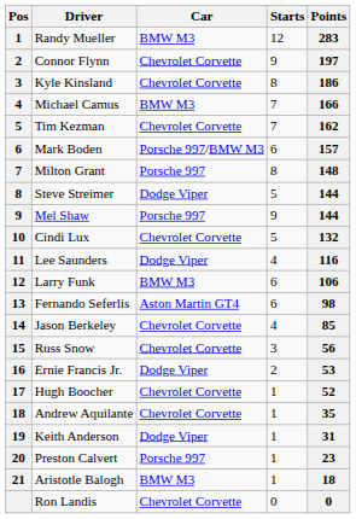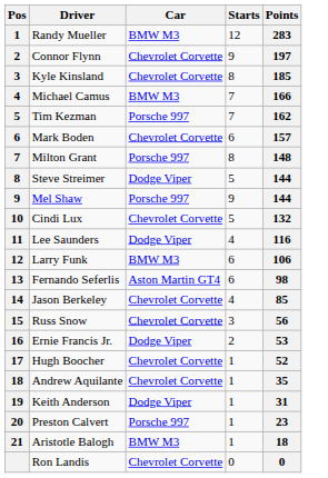 <table class="wikitable" style="font-size: 95%;">
 <tr>
 <th>Pos</th>
 <th>Driver</th>
 <th>Car</th>
 <th>Starts</th>
 <th>Points</th>
 </tr>
 <tr>
 <th>1</th>
 <td> Randy Mueller</td>
 <td><a href='#'>BMW M3</a></td>
 <td>12</td>
 <th>283</th>
 </tr>
 <tr>
 <th>2</th>
 <td> Connor Flynn</td>
 <td><a href='#'>Chevrolet Corvette</a></td>
 <td>9</td>
 <th>197</th>
 </tr>
 <tr>
 <th>3</th>
 <td> Kyle Kinsland</td>
 <td><a href='#'>Chevrolet Corvette</a></td>
 <td>8</td>
-<th>186</th>
+<th>185</th>
 </tr>
 <tr>
 <th>4</th>
 <td> Michael Camus</td>
 <td><a href='#'>BMW M3</a></td>
 <td>7</td>
 <th>166</th>
 </tr>
 <tr>
 <th>5</th>
 <td> Tim Kezman</td>
-<td><a href='#'>Chevrolet Corvette</a></td>
+<td><a href='#'>Porsche 997</a></td>
 <td>7</td>
 <th>162</th>
 </tr>
 <tr>
 <th>6</th>
 <td> Mark Boden</td>
-<td><a href='#'>Porsche 997</a>/<a href='#'>BMW M3</a></td>
+<td><a href='#'>Chevrolet Corvette</a></td>
 <td>6</td>
 <th>157</th>
 </tr>
 <tr>
 <th>7</th>
 <td> Milton Grant</td>
 <td><a href='#'>Porsche 997</a></td>
 <td>8</td>
 <th>148</th>
 </tr>
 <tr>
 <th>8</th>
 <td> Steve Streimer</td>
 <td><a href='#'>Dodge Viper</a></td>
 <td>5</td>
 <th>144</th>
 </tr>
 <tr>
 <th>9</th>
 <td> <a href='#'>Mel Shaw</a></td>
 <td><a href='#'>Porsche 997</a></td>
 <td>9</td>
 <th>144</th>
 </tr>
 <tr>
 <th>10</th>
 <td> Cindi Lux</td>
 <td><a href='#'>Chevrolet Corvette</a></td>
 <td>5</td>
 <th>132</th>
 </tr>
 <tr>
 <th>11</th>
 <td> Lee Saunders</td>
 <td><a href='#'>Dodge Viper</a></td>
 <td>4</td>
 <th>116</th>
 </tr>
 <tr>
 <th>12</th>
 <td> Larry Funk</td>
 <td><a href='#'>BMW M3</a></td>
 <td>6</td>
 <th>106</th>
 </tr>
 <tr>
 <th>13</th>
 <td> Fernando Seferlis</td>
 <td><a href='#'>Aston Martin GT4</a></td>
 <td>6</td>
 <th>98</th>
 </tr>
 <tr>
 <th>14</th>
 <td> Jason Berkeley</td>
 <td><a href='#'>Chevrolet Corvette</a></td>
 <td>4</td>
 <th>85</th>
 </tr>
 <tr>
 <th>15</th>
 <td> Russ Snow</td>
 <td><a href='#'>Chevrolet Corvette</a></td>
 <td>3</td>
 <th>56</th>
 </tr>
 <tr>
 <th>16</th>
 <td> Ernie Francis Jr.</td>
 <td><a href='#'>Dodge Viper</a></td>
 <td>2</td>
 <th>53</th>
 </tr>
 <tr>
 <th>17</th>
 <td> Hugh Boocher</td>
 <td><a href='#'>Chevrolet Corvette</a></td>
 <td>1</td>
 <th>52</th>
 </tr>
 <tr>
 <th>18</th>
 <td> Andrew Aquilante</td>
 <td><a href='#'>Chevrolet Corvette</a></td>
 <td>1</td>
 <th>35</th>
 </tr>
 <tr>
 <th>19</th>
 <td> Keith Anderson</td>
 <td><a href='#'>Dodge Viper</a></td>
 <td>1</td>
 <th>31</th>
 </tr>
 <tr>
 <th>20</th>
 <td> Preston Calvert</td>
 <td><a href='#'>Porsche 997</a></td>
 <td>1</td>
 <th>23</th>
 </tr>
 <tr>
 <th>21</th>
 <td> Aristotle Balogh</td>
 <td><a href='#'>BMW M3</a></td>
 <td>1</td>
 <th>18</th>
 </tr>
 <tr>
 <th></th>
 <td> Ron Landis</td>
 <td><a href='#'>Chevrolet Corvette</a></td>
 <td>0</td>
 <th>0</th>
 </tr>
 </table>
